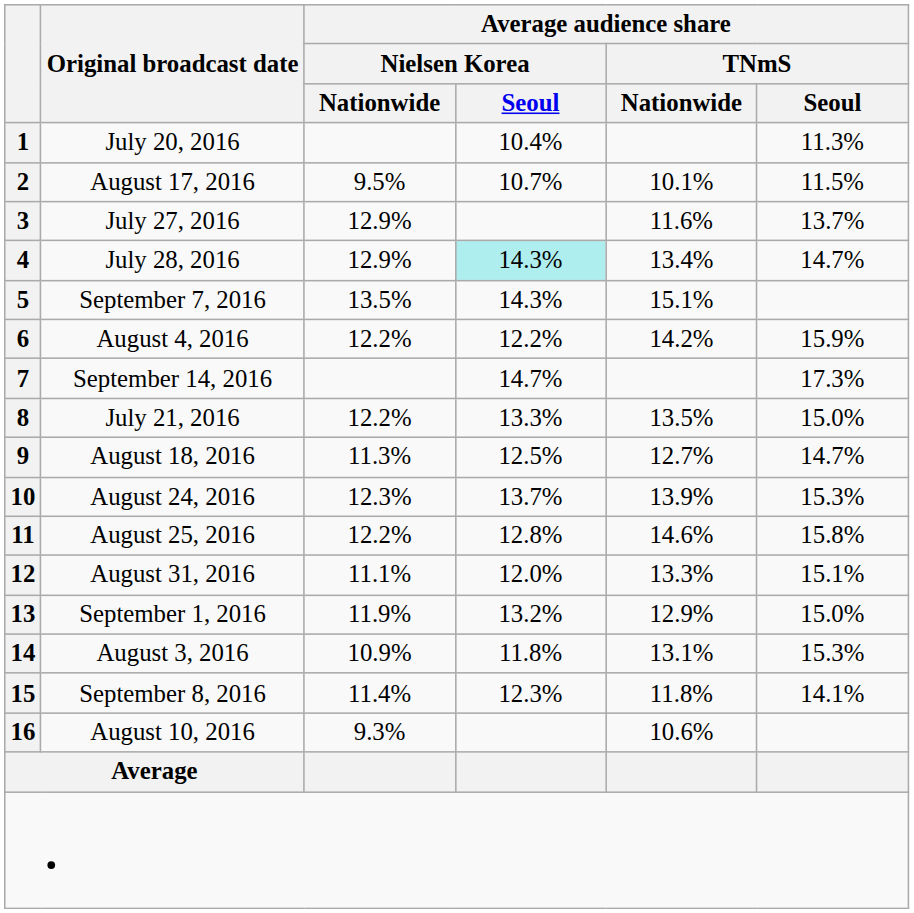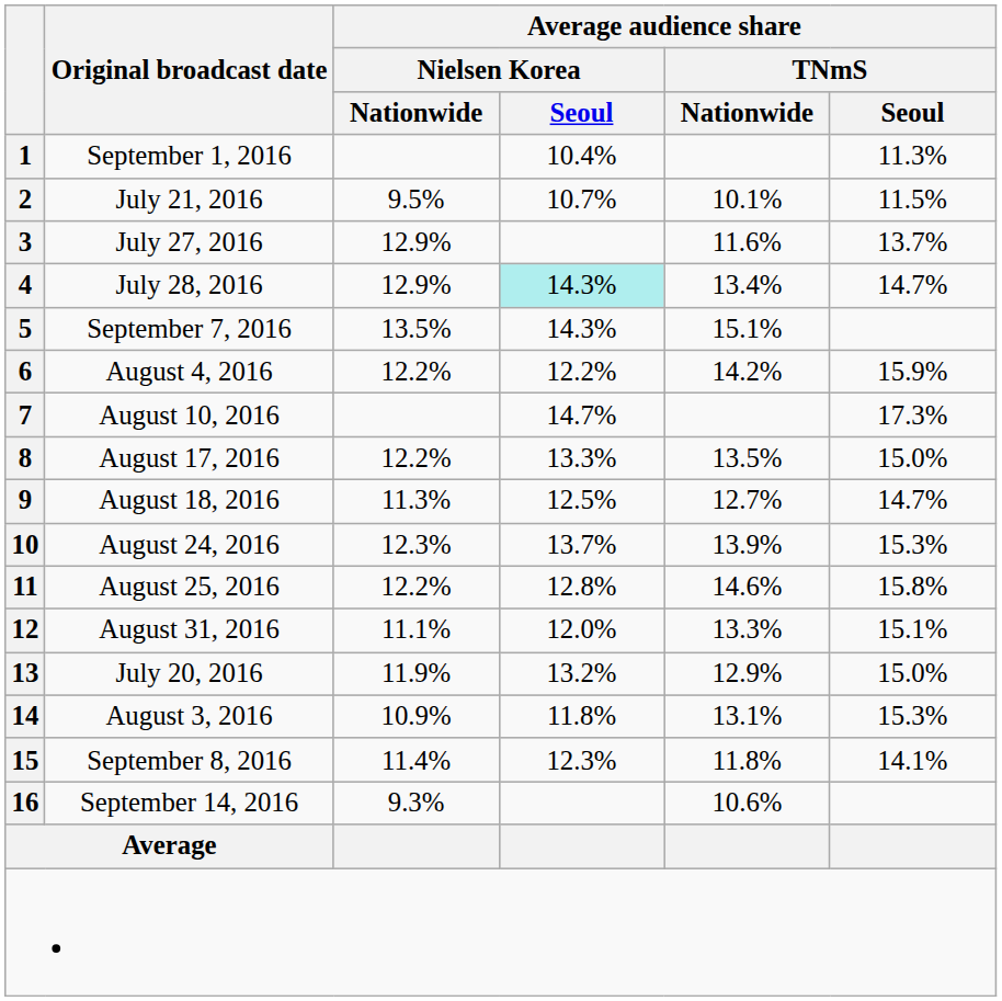 <table class="wikitable" style="text-align:center">
 <tr Average TV viewership ratings>
 <th rowspan="3"></th>
 <th rowspan="3">Original broadcast date</th>
 <th colspan="4">Average audience share</th>
 </tr>
 <tr>
 <th colspan="2">Nielsen Korea</th>
 <th colspan="2">TNmS</th>
 </tr>
 <tr>
 <th width="90">Nationwide</th>
 <th width="90"><a href='#'>Seoul</a></th>
 <th width="90">Nationwide</th>
 <th width="90">Seoul</th>
 </tr>
 <tr>
 <th>1</th>
-<td>July 20, 2016</td>
+<td>September 1, 2016</td>
 <td><strong></strong> </td>
 <td>10.4% </td>
 <td><strong></strong> </td>
 <td>11.3% </td>
 </tr>
 <tr>
 <th>2</th>
-<td>August 17, 2016</td>
+<td>July 21, 2016</td>
 <td>9.5% </td>
 <td>10.7% </td>
 <td>10.1% </td>
 <td>11.5% </td>
 </tr>
 <tr>
 <th>3</th>
 <td>July 27, 2016</td>
 <td>12.9% </td>
 <td><strong></strong> </td>
 <td>11.6% </td>
 <td>13.7% </td>
 </tr>
 <tr>
 <th>4</th>
 <td>July 28, 2016</td>
 <td>12.9% </td>
 <td style="background: paleturquoise;">14.3% </td>
 <td>13.4% </td>
 <td>14.7% </td>
 </tr>
 <tr>
 <th>5</th>
 <td>September 7, 2016</td>
 <td>13.5% </td>
 <td>14.3% </td>
 <td>15.1% </td>
 <td><strong></strong> </td>
 </tr>
 <tr>
 <th>6</th>
 <td>August 4, 2016</td>
 <td>12.2% </td>
 <td>12.2% </td>
 <td>14.2% </td>
 <td>15.9% </td>
 </tr>
 <tr>
 <th>7</th>
-<td>September 14, 2016</td>
+<td>August 10, 2016</td>
 <td><strong></strong> </td>
 <td>14.7% </td>
 <td><strong></strong> </td>
 <td>17.3% </td>
 </tr>
 <tr>
 <th>8</th>
-<td>July 21, 2016</td>
+<td>August 17, 2016</td>
 <td>12.2% </td>
 <td>13.3% </td>
 <td>13.5% </td>
 <td>15.0% </td>
 </tr>
 <tr>
 <th>9</th>
 <td>August 18, 2016</td>
 <td>11.3% </td>
 <td>12.5% </td>
 <td>12.7% </td>
 <td>14.7% </td>
 </tr>
 <tr>
 <th>10</th>
 <td>August 24, 2016</td>
 <td>12.3% </td>
 <td>13.7% </td>
 <td>13.9% </td>
 <td>15.3% </td>
 </tr>
 <tr>
 <th>11</th>
 <td>August 25, 2016</td>
 <td>12.2% </td>
 <td>12.8% </td>
 <td>14.6% </td>
 <td>15.8% </td>
 </tr>
 <tr>
 <th>12</th>
 <td>August 31, 2016</td>
 <td>11.1% </td>
 <td>12.0% </td>
 <td>13.3% </td>
 <td>15.1% </td>
 </tr>
 <tr>
 <th>13</th>
-<td>September 1, 2016</td>
+<td>July 20, 2016</td>
 <td>11.9% </td>
 <td>13.2% </td>
 <td>12.9% </td>
 <td>15.0% </td>
 </tr>
 <tr>
 <th>14</th>
 <td>August 3, 2016</td>
 <td>10.9% </td>
 <td>11.8% </td>
 <td>13.1% </td>
 <td>15.3% </td>
 </tr>
 <tr>
 <th>15</th>
 <td>September 8, 2016</td>
 <td>11.4% </td>
 <td>12.3% </td>
 <td>11.8% </td>
 <td>14.1% </td>
 </tr>
 <tr>
 <th>16</th>
-<td>August 10, 2016</td>
+<td>September 14, 2016</td>
 <td>9.3% </td>
 <td><strong></strong> </td>
 <td>10.6% </td>
 <td><strong></strong> </td>
 </tr>
 <tr>
 <th colspan="2">Average</th>
 <th></th>
 <th></th>
 <th></th>
 <th></th>
 </tr>
 <tr>
 <td colspan="6"><br><ul><li></li></ul></td>
 </tr>
 </table>
